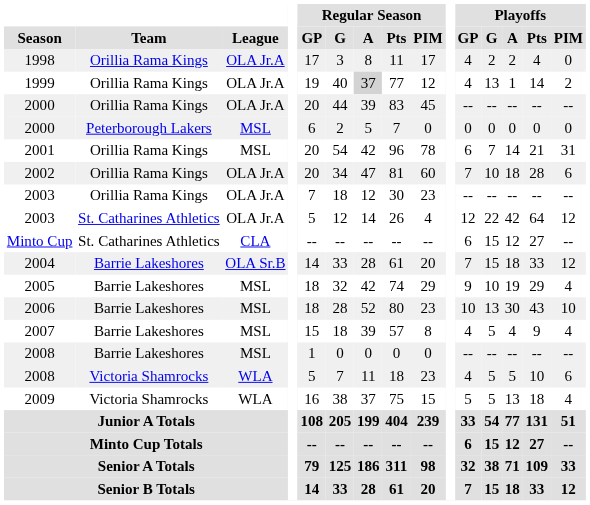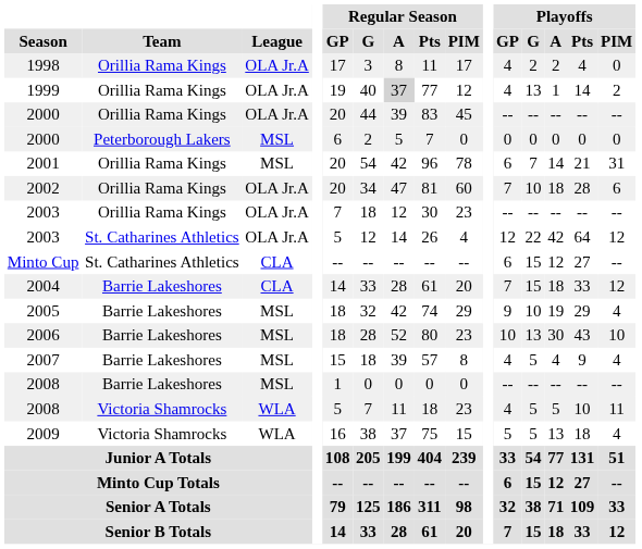 <table BORDER="0" CELLPADDING="3" CELLSPACING="0">
 <tr ALIGN="center" bgcolor="#e0e0e0">
 <th colspan="3" bgcolor="#ffffff"> </th>
 <th rowspan="99" bgcolor="#ffffff"> </th>
 <th colspan="5">Regular Season</th>
 <th rowspan="99" bgcolor="#ffffff"> </th>
 <th colspan="5">Playoffs</th>
 </tr>
 <tr ALIGN="center" bgcolor="#e0e0e0">
 <th>Season</th>
 <th>Team</th>
 <th>League</th>
 <th>GP</th>
 <th>G</th>
 <th>A</th>
 <th>Pts</th>
 <th>PIM</th>
 <th>GP</th>
 <th>G</th>
 <th>A</th>
 <th>Pts</th>
 <th>PIM</th>
 </tr>
 <tr ALIGN="center" bgcolor="#f0f0f0">
 <td>1998</td>
 <td><a href='#'>Orillia Rama Kings</a></td>
 <td><a href='#'>OLA Jr.A</a></td>
 <td>17</td>
 <td>3</td>
 <td>8</td>
 <td>11</td>
 <td>17</td>
 <td>4</td>
 <td>2</td>
 <td>2</td>
 <td>4</td>
 <td>0</td>
 </tr>
 <tr ALIGN="center">
 <td>1999</td>
 <td>Orillia Rama Kings</td>
 <td>OLA Jr.A</td>
 <td>19</td>
 <td>40</td>
 <td style="background: lightgrey;">37</td>
 <td>77</td>
 <td>12</td>
 <td>4</td>
 <td>13</td>
 <td>1</td>
 <td>14</td>
 <td>2</td>
 </tr>
 <tr ALIGN="center" bgcolor="#f0f0f0">
 <td>2000</td>
 <td>Orillia Rama Kings</td>
 <td>OLA Jr.A</td>
 <td>20</td>
 <td>44</td>
 <td>39</td>
 <td>83</td>
 <td>45</td>
 <td>--</td>
 <td>--</td>
 <td>--</td>
 <td>--</td>
 <td>--</td>
 </tr>
 <tr ALIGN="center" bgcolor="#f0f0f0">
 <td>2000</td>
 <td><a href='#'>Peterborough Lakers</a></td>
 <td><a href='#'>MSL</a></td>
 <td>6</td>
 <td>2</td>
 <td>5</td>
 <td>7</td>
 <td>0</td>
 <td>0</td>
 <td>0</td>
 <td>0</td>
 <td>0</td>
 <td>0</td>
 </tr>
 <tr ALIGN="center">
 <td>2001</td>
 <td>Orillia Rama Kings</td>
 <td>MSL</td>
 <td>20</td>
 <td>54</td>
 <td>42</td>
 <td>96</td>
 <td>78</td>
 <td>6</td>
 <td>7</td>
 <td>14</td>
 <td>21</td>
 <td>31</td>
 </tr>
 <tr ALIGN="center" bgcolor="#f0f0f0">
 <td>2002</td>
 <td>Orillia Rama Kings</td>
 <td>OLA Jr.A</td>
 <td>20</td>
 <td>34</td>
 <td>47</td>
 <td>81</td>
 <td>60</td>
 <td>7</td>
 <td>10</td>
 <td>18</td>
 <td>28</td>
 <td>6</td>
 </tr>
 <tr ALIGN="center">
 <td>2003</td>
 <td>Orillia Rama Kings</td>
 <td>OLA Jr.A</td>
 <td>7</td>
 <td>18</td>
 <td>12</td>
 <td>30</td>
 <td>23</td>
 <td>--</td>
 <td>--</td>
 <td>--</td>
 <td>--</td>
 <td>--</td>
 </tr>
 <tr ALIGN="center">
 <td>2003</td>
 <td><a href='#'>St. Catharines Athletics</a></td>
 <td>OLA Jr.A</td>
 <td>5</td>
 <td>12</td>
 <td>14</td>
 <td>26</td>
 <td>4</td>
 <td>12</td>
 <td>22</td>
 <td>42</td>
 <td>64</td>
 <td>12</td>
 </tr>
 <tr ALIGN="center">
 <td><a href='#'>Minto Cup</a></td>
 <td>St. Catharines Athletics</td>
 <td><a href='#'>CLA</a></td>
 <td>--</td>
 <td>--</td>
 <td>--</td>
 <td>--</td>
 <td>--</td>
 <td>6</td>
 <td>15</td>
 <td>12</td>
 <td>27</td>
 <td>--</td>
 </tr>
 <tr ALIGN="center" bgcolor="#f0f0f0">
 <td>2004</td>
 <td><a href='#'>Barrie Lakeshores</a></td>
-<td><a href='#'>OLA Sr.B</a></td>
+<td><a href='#'>CLA</a></td>
 <td>14</td>
 <td>33</td>
 <td>28</td>
 <td>61</td>
 <td>20</td>
 <td>7</td>
 <td>15</td>
 <td>18</td>
 <td>33</td>
 <td>12</td>
 </tr>
 <tr ALIGN="center">
 <td>2005</td>
 <td>Barrie Lakeshores</td>
 <td>MSL</td>
 <td>18</td>
 <td>32</td>
 <td>42</td>
 <td>74</td>
 <td>29</td>
 <td>9</td>
 <td>10</td>
 <td>19</td>
 <td>29</td>
 <td>4</td>
 </tr>
 <tr ALIGN="center" bgcolor="#f0f0f0">
 <td>2006</td>
 <td>Barrie Lakeshores</td>
 <td>MSL</td>
 <td>18</td>
 <td>28</td>
 <td>52</td>
 <td>80</td>
 <td>23</td>
 <td>10</td>
 <td>13</td>
 <td>30</td>
 <td>43</td>
 <td>10</td>
 </tr>
 <tr ALIGN="center">
 <td>2007</td>
 <td>Barrie Lakeshores</td>
 <td>MSL</td>
 <td>15</td>
 <td>18</td>
 <td>39</td>
 <td>57</td>
 <td>8</td>
 <td>4</td>
 <td>5</td>
 <td>4</td>
 <td>9</td>
 <td>4</td>
 </tr>
 <tr ALIGN="center" bgcolor="#f0f0f0">
 <td>2008</td>
 <td>Barrie Lakeshores</td>
 <td>MSL</td>
 <td>1</td>
 <td>0</td>
 <td>0</td>
 <td>0</td>
 <td>0</td>
 <td>--</td>
 <td>--</td>
 <td>--</td>
 <td>--</td>
 <td>--</td>
 </tr>
 <tr ALIGN="center" bgcolor="#f0f0f0">
 <td>2008</td>
 <td><a href='#'>Victoria Shamrocks</a></td>
 <td><a href='#'>WLA</a></td>
 <td>5</td>
 <td>7</td>
 <td>11</td>
 <td>18</td>
 <td>23</td>
 <td>4</td>
 <td>5</td>
 <td>5</td>
 <td>10</td>
-<td>6</td>
+<td>11</td>
 </tr>
 <tr ALIGN="center">
 <td>2009</td>
 <td>Victoria Shamrocks</td>
 <td>WLA</td>
 <td>16</td>
 <td>38</td>
 <td>37</td>
 <td>75</td>
 <td>15</td>
 <td>5</td>
 <td>5</td>
 <td>13</td>
 <td>18</td>
 <td>4</td>
 </tr>
 <tr ALIGN="center" bgcolor="#e0e0e0">
 <th colspan="3">Junior A Totals</th>
 <th>108</th>
 <th>205</th>
 <th>199</th>
 <th>404</th>
 <th>239</th>
 <th>33</th>
 <th>54</th>
 <th>77</th>
 <th>131</th>
 <th>51</th>
 </tr>
 <tr ALIGN="center" bgcolor="#e0e0e0">
 <th colspan="3">Minto Cup Totals</th>
 <th>--</th>
 <th>--</th>
 <th>--</th>
 <th>--</th>
 <th>--</th>
 <th>6</th>
 <th>15</th>
 <th>12</th>
 <th>27</th>
 <th>--</th>
 </tr>
 <tr ALIGN="center" bgcolor="#e0e0e0">
 <th colspan="3">Senior A Totals</th>
 <th>79</th>
 <th>125</th>
 <th>186</th>
 <th>311</th>
 <th>98</th>
 <th>32</th>
 <th>38</th>
 <th>71</th>
 <th>109</th>
 <th>33</th>
 </tr>
 <tr ALIGN="center" bgcolor="#e0e0e0">
 <th colspan="3">Senior B Totals</th>
 <th>14</th>
 <th>33</th>
 <th>28</th>
 <th>61</th>
 <th>20</th>
 <th>7</th>
 <th>15</th>
 <th>18</th>
 <th>33</th>
 <th>12</th>
 </tr>
 </table>
